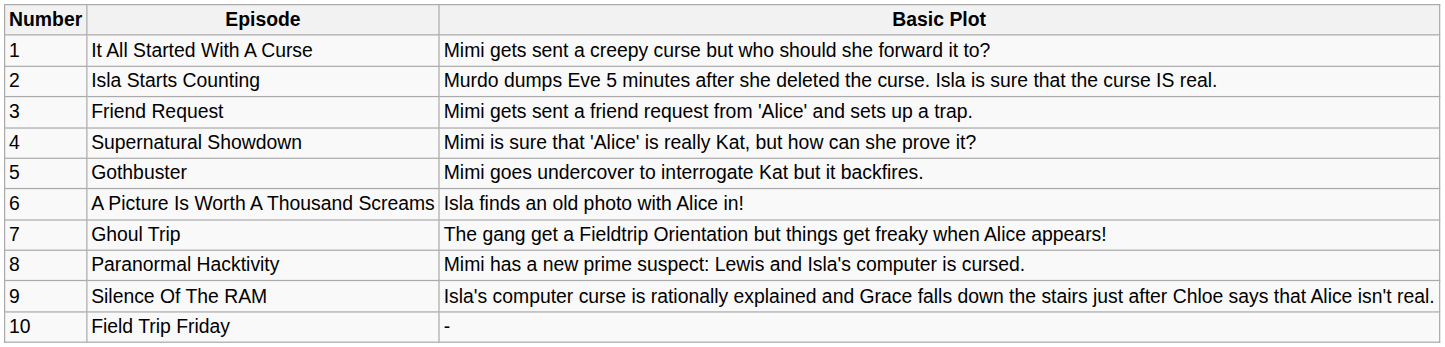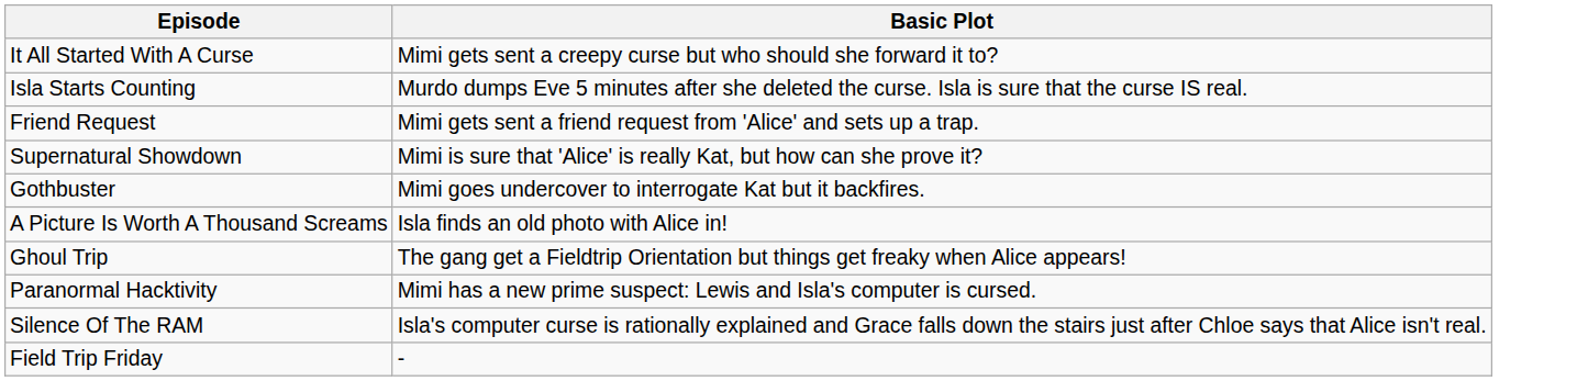 <table class="wikitable">
 <tr>
-<th>Number</th>
 <th>Episode</th>
 <th>Basic Plot</th>
 </tr>
 <tr>
-<td>1</td>
 <td>It All Started With A Curse</td>
 <td>Mimi gets sent a creepy curse but who should she forward it to?</td>
 </tr>
 <tr>
-<td>2</td>
 <td>Isla Starts Counting</td>
 <td>Murdo dumps Eve 5 minutes after she deleted the curse. Isla is sure that the curse IS real.</td>
 </tr>
 <tr>
-<td>3</td>
 <td>Friend Request</td>
 <td>Mimi gets sent a friend request from 'Alice' and sets up a trap.</td>
 </tr>
 <tr>
-<td>4</td>
 <td>Supernatural Showdown</td>
 <td>Mimi is sure that 'Alice' is really Kat, but how can she prove it?</td>
 </tr>
 <tr>
-<td>5</td>
 <td>Gothbuster</td>
 <td>Mimi goes undercover to interrogate Kat but it backfires.</td>
 </tr>
 <tr>
-<td>6</td>
 <td>A Picture Is Worth A Thousand Screams</td>
 <td>Isla finds an old photo with Alice in!</td>
 </tr>
 <tr>
-<td>7</td>
 <td>Ghoul Trip</td>
 <td>The gang get a Fieldtrip Orientation but things get freaky when Alice appears!</td>
 </tr>
 <tr>
-<td>8</td>
 <td>Paranormal Hacktivity</td>
 <td>Mimi has a new prime suspect: Lewis and Isla's computer is cursed.</td>
 </tr>
 <tr>
-<td>9</td>
 <td>Silence Of The RAM</td>
 <td>Isla's computer curse is rationally explained and Grace falls down the stairs just after Chloe says that Alice isn't real.</td>
 </tr>
 <tr>
-<td>10</td>
 <td>Field Trip Friday</td>
 <td The gang are all going on a field trip - and so is Alice!>-</td>
 </tr>
 </table>
